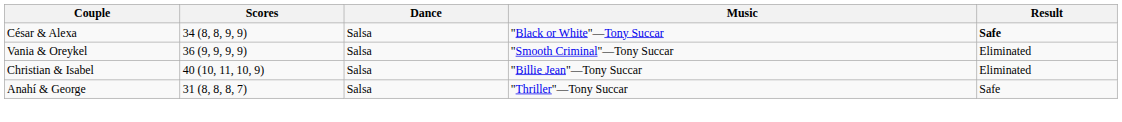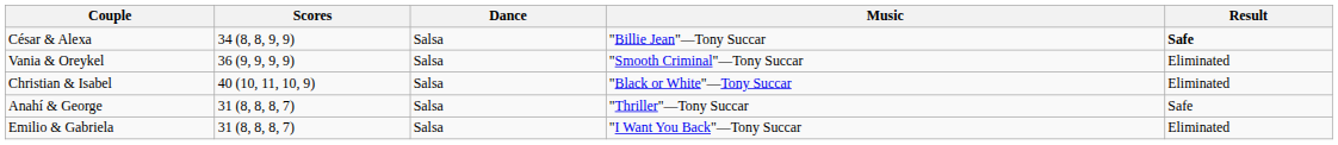 <table class="wikitable sortable" style="width:95%; white-space:nowrap">
 <tr>
 <th style="width:15%;">Couple</th>
 <th style="width:14%;">Scores</th>
 <th style="width:14%;">Dance</th>
 <th style="width:40%;">Music</th>
 <th style="width:12%;">Result</th>
 </tr>
 <tr>
 <td>César & Alexa</td>
 <td>34 (8, 8, 9, 9)</td>
 <td>Salsa</td>
-<td>"<a href='#'>Black or White</a>"—<a href='#'>Tony Succar</a></td>
+<td>"<a href='#'>Billie Jean</a>"—Tony Succar</td>
 <td><strong>Safe</strong></td>
 </tr>
 <tr>
 <td>Vania & Oreykel</td>
 <td>36 (9, 9, 9, 9)</td>
 <td>Salsa</td>
 <td>"<a href='#'>Smooth Criminal</a>"—Tony Succar</td>
 <td>Eliminated</td>
 </tr>
 <tr>
 <td>Christian & Isabel</td>
 <td>40 (10, 11, 10, 9)</td>
 <td>Salsa</td>
-<td>"<a href='#'>Billie Jean</a>"—Tony Succar</td>
+<td>"<a href='#'>Black or White</a>"—<a href='#'>Tony Succar</a></td>
 <td>Eliminated</td>
 </tr>
 <tr>
 <td>Anahí & George</td>
 <td>31 (8, 8, 8, 7)</td>
 <td>Salsa</td>
 <td>"<a href='#'>Thriller</a>"—Tony Succar</td>
 <td>Safe</td>
 </tr>
+<tr>
+<td>Emilio & Gabriela</td>
+<td>31 (8, 8, 8, 7)</td>
+<td>Salsa</td>
+<td>"<a href='#'>I Want You Back</a>"—Tony Succar</td>
+<td>Eliminated</td>
+</tr>
 </table>
